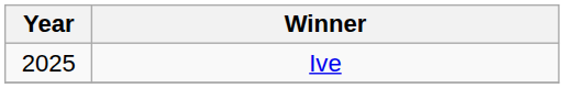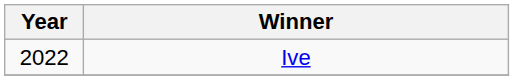 <table class="wikitable" style="text-align: center">
 <tr>
 <th width="50">Year</th>
 <th width="300">Winner</th>
 </tr>
 <tr>
-<td>2025</td>
+<td>2022</td>
 <td><a href='#'>Ive</a></td>
 </tr>
 <tr>
 </tr>
 </table>
